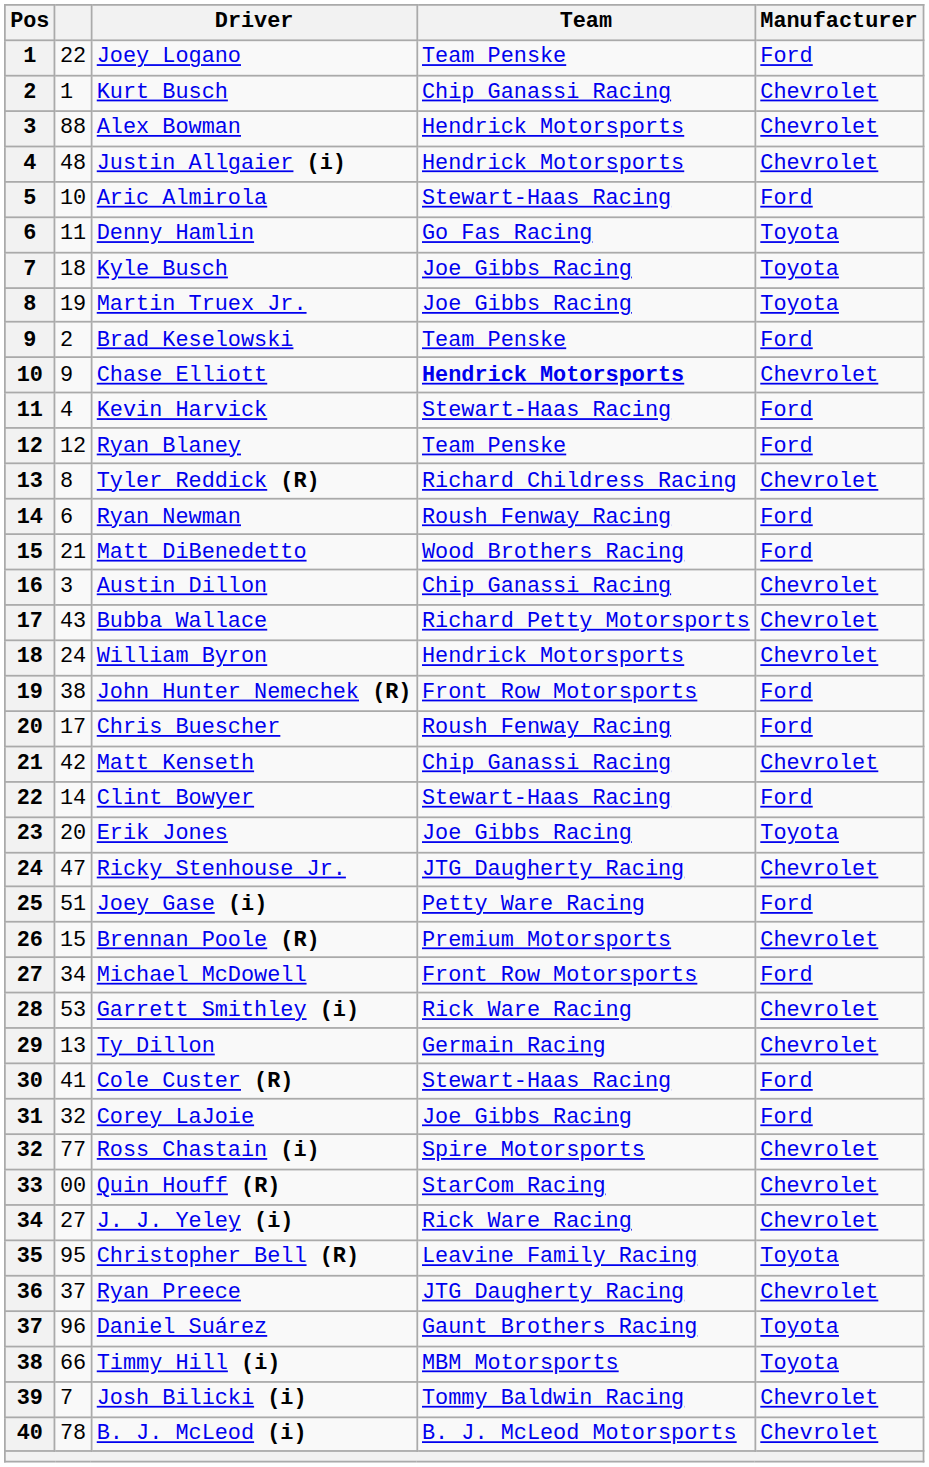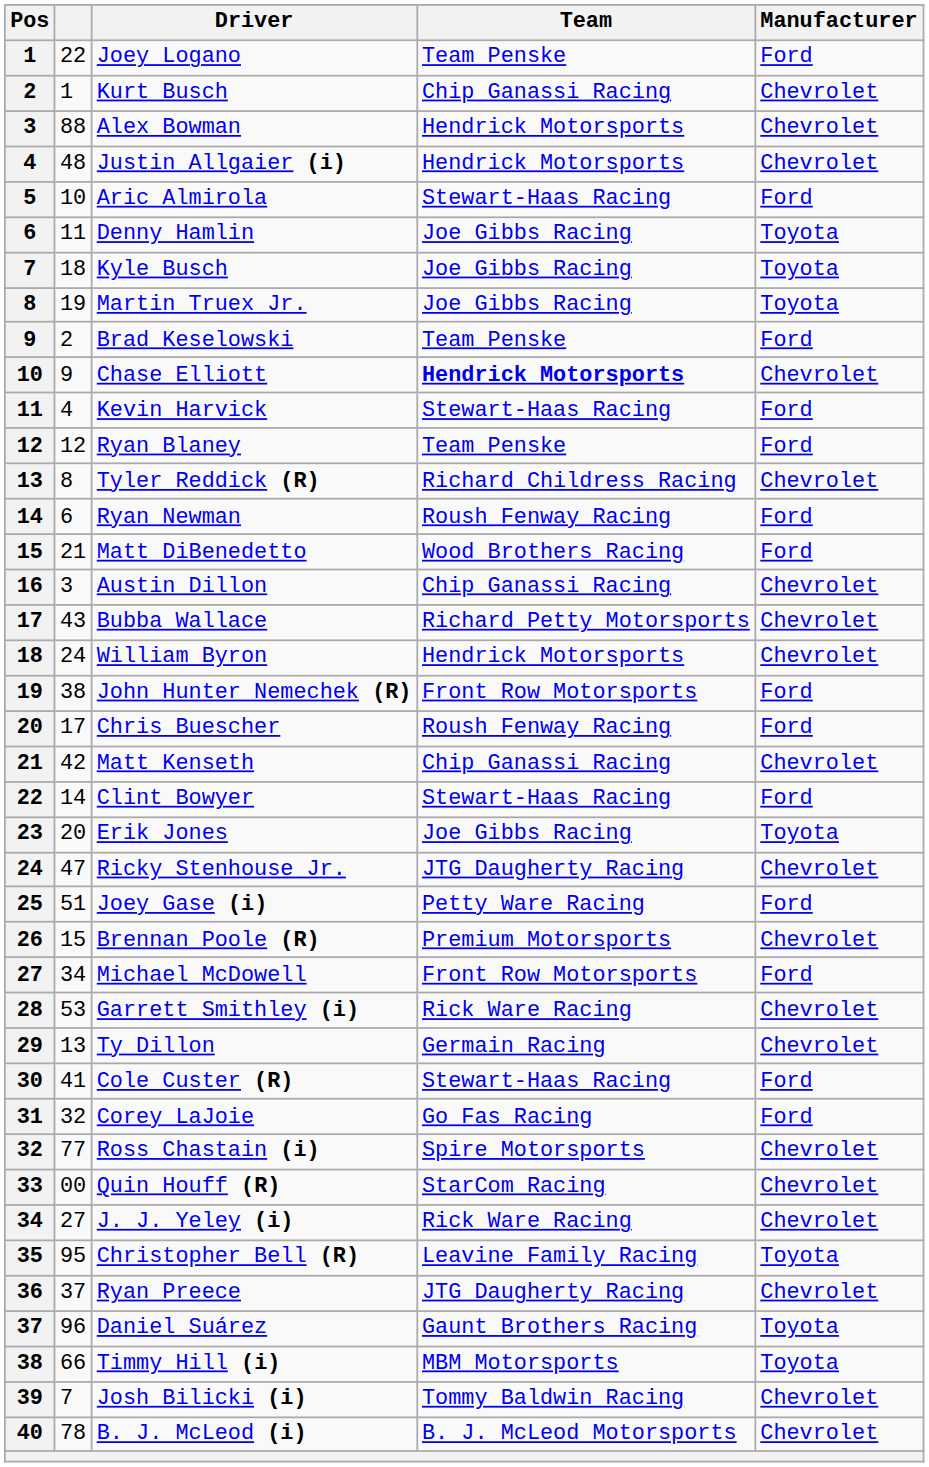 <table class="wikitable" style="font-size:95%">
 <tr>
 <th>Pos</th>
 <th></th>
 <th>Driver</th>
 <th>Team</th>
 <th>Manufacturer</th>
 </tr>
 <tr>
 <th>1</th>
 <td>22</td>
 <td><a href='#'>Joey Logano</a></td>
 <td><a href='#'>Team Penske</a></td>
 <td><a href='#'>Ford</a></td>
 </tr>
 <tr>
 <th>2</th>
 <td>1</td>
 <td><a href='#'>Kurt Busch</a></td>
 <td><a href='#'>Chip Ganassi Racing</a></td>
 <td><a href='#'>Chevrolet</a></td>
 </tr>
 <tr>
 <th>3</th>
 <td>88</td>
 <td><a href='#'>Alex Bowman</a></td>
 <td><a href='#'>Hendrick Motorsports</a></td>
 <td><a href='#'>Chevrolet</a></td>
 </tr>
 <tr>
 <th>4</th>
 <td>48</td>
 <td><a href='#'>Justin Allgaier</a> <strong>(i)</strong></td>
 <td><a href='#'>Hendrick Motorsports</a></td>
 <td><a href='#'>Chevrolet</a></td>
 </tr>
 <tr>
 <th>5</th>
 <td>10</td>
 <td><a href='#'>Aric Almirola</a></td>
 <td><a href='#'>Stewart-Haas Racing</a></td>
 <td><a href='#'>Ford</a></td>
 </tr>
 <tr>
 <th>6</th>
 <td>11</td>
 <td><a href='#'>Denny Hamlin</a></td>
-<td><a href='#'>Go Fas Racing</a></td>
+<td><a href='#'>Joe Gibbs Racing</a></td>
 <td><a href='#'>Toyota</a></td>
 </tr>
 <tr>
 <th>7</th>
 <td>18</td>
 <td><a href='#'>Kyle Busch</a></td>
 <td><a href='#'>Joe Gibbs Racing</a></td>
 <td><a href='#'>Toyota</a></td>
 </tr>
 <tr>
 <th>8</th>
 <td>19</td>
 <td><a href='#'>Martin Truex Jr.</a></td>
 <td><a href='#'>Joe Gibbs Racing</a></td>
 <td><a href='#'>Toyota</a></td>
 </tr>
 <tr>
 <th>9</th>
 <td>2</td>
 <td><a href='#'>Brad Keselowski</a></td>
 <td><a href='#'>Team Penske</a></td>
 <td><a href='#'>Ford</a></td>
 </tr>
 <tr>
 <th>10</th>
 <td>9</td>
 <td><a href='#'>Chase Elliott</a></td>
 <td><strong><a href='#'>Hendrick Motorsports</a></strong></td>
 <td><a href='#'>Chevrolet</a></td>
 </tr>
 <tr>
 <th>11</th>
 <td>4</td>
 <td><a href='#'>Kevin Harvick</a></td>
 <td><a href='#'>Stewart-Haas Racing</a></td>
 <td><a href='#'>Ford</a></td>
 </tr>
 <tr>
 <th>12</th>
 <td>12</td>
 <td><a href='#'>Ryan Blaney</a></td>
 <td><a href='#'>Team Penske</a></td>
 <td><a href='#'>Ford</a></td>
 </tr>
 <tr>
 <th>13</th>
 <td>8</td>
 <td><a href='#'>Tyler Reddick</a> <strong>(R)</strong></td>
 <td><a href='#'>Richard Childress Racing</a></td>
 <td><a href='#'>Chevrolet</a></td>
 </tr>
 <tr>
 <th>14</th>
 <td>6</td>
 <td><a href='#'>Ryan Newman</a></td>
 <td><a href='#'>Roush Fenway Racing</a></td>
 <td><a href='#'>Ford</a></td>
 </tr>
 <tr>
 <th>15</th>
 <td>21</td>
 <td><a href='#'>Matt DiBenedetto</a></td>
 <td><a href='#'>Wood Brothers Racing</a></td>
 <td><a href='#'>Ford</a></td>
 </tr>
 <tr>
 <th>16</th>
 <td>3</td>
 <td><a href='#'>Austin Dillon</a></td>
 <td><a href='#'>Chip Ganassi Racing</a></td>
 <td><a href='#'>Chevrolet</a></td>
 </tr>
 <tr>
 <th>17</th>
 <td>43</td>
 <td><a href='#'>Bubba Wallace</a></td>
 <td><a href='#'>Richard Petty Motorsports</a></td>
 <td><a href='#'>Chevrolet</a></td>
 </tr>
 <tr>
 <th>18</th>
 <td>24</td>
 <td><a href='#'>William Byron</a></td>
 <td><a href='#'>Hendrick Motorsports</a></td>
 <td><a href='#'>Chevrolet</a></td>
 </tr>
 <tr>
 <th>19</th>
 <td>38</td>
 <td><a href='#'>John Hunter Nemechek</a> <strong>(R)</strong></td>
 <td><a href='#'>Front Row Motorsports</a></td>
 <td><a href='#'>Ford</a></td>
 </tr>
 <tr>
 <th>20</th>
 <td>17</td>
 <td><a href='#'>Chris Buescher</a></td>
 <td><a href='#'>Roush Fenway Racing</a></td>
 <td><a href='#'>Ford</a></td>
 </tr>
 <tr>
 <th>21</th>
 <td>42</td>
 <td><a href='#'>Matt Kenseth</a></td>
 <td><a href='#'>Chip Ganassi Racing</a></td>
 <td><a href='#'>Chevrolet</a></td>
 </tr>
 <tr>
 <th>22</th>
 <td>14</td>
 <td><a href='#'>Clint Bowyer</a></td>
 <td><a href='#'>Stewart-Haas Racing</a></td>
 <td><a href='#'>Ford</a></td>
 </tr>
 <tr>
 <th>23</th>
 <td>20</td>
 <td><a href='#'>Erik Jones</a></td>
 <td><a href='#'>Joe Gibbs Racing</a></td>
 <td><a href='#'>Toyota</a></td>
 </tr>
 <tr>
 <th>24</th>
 <td>47</td>
 <td><a href='#'>Ricky Stenhouse Jr.</a></td>
 <td><a href='#'>JTG Daugherty Racing</a></td>
 <td><a href='#'>Chevrolet</a></td>
 </tr>
 <tr>
 <th>25</th>
 <td>51</td>
 <td><a href='#'>Joey Gase</a> <strong>(i)</strong></td>
 <td><a href='#'>Petty Ware Racing</a></td>
 <td><a href='#'>Ford</a></td>
 </tr>
 <tr>
 <th>26</th>
 <td>15</td>
 <td><a href='#'>Brennan Poole</a> <strong>(R)</strong></td>
 <td><a href='#'>Premium Motorsports</a></td>
 <td><a href='#'>Chevrolet</a></td>
 </tr>
 <tr>
 <th>27</th>
 <td>34</td>
 <td><a href='#'>Michael McDowell</a></td>
 <td><a href='#'>Front Row Motorsports</a></td>
 <td><a href='#'>Ford</a></td>
 </tr>
 <tr>
 <th>28</th>
 <td>53</td>
 <td><a href='#'>Garrett Smithley</a> <strong>(i)</strong></td>
 <td><a href='#'>Rick Ware Racing</a></td>
 <td><a href='#'>Chevrolet</a></td>
 </tr>
 <tr>
 <th>29</th>
 <td>13</td>
 <td><a href='#'>Ty Dillon</a></td>
 <td><a href='#'>Germain Racing</a></td>
 <td><a href='#'>Chevrolet</a></td>
 </tr>
 <tr>
 <th>30</th>
 <td>41</td>
 <td><a href='#'>Cole Custer</a> <strong>(R)</strong></td>
 <td><a href='#'>Stewart-Haas Racing</a></td>
 <td><a href='#'>Ford</a></td>
 </tr>
 <tr>
 <th>31</th>
 <td>32</td>
 <td><a href='#'>Corey LaJoie</a></td>
-<td><a href='#'>Joe Gibbs Racing</a></td>
+<td><a href='#'>Go Fas Racing</a></td>
 <td><a href='#'>Ford</a></td>
 </tr>
 <tr>
 <th>32</th>
 <td>77</td>
 <td><a href='#'>Ross Chastain</a> <strong>(i)</strong></td>
 <td><a href='#'>Spire Motorsports</a></td>
 <td><a href='#'>Chevrolet</a></td>
 </tr>
 <tr>
 <th>33</th>
 <td>00</td>
 <td><a href='#'>Quin Houff</a> <strong>(R)</strong></td>
 <td><a href='#'>StarCom Racing</a></td>
 <td><a href='#'>Chevrolet</a></td>
 </tr>
 <tr>
 <th>34</th>
 <td>27</td>
 <td><a href='#'>J. J. Yeley</a> <strong>(i)</strong></td>
 <td><a href='#'>Rick Ware Racing</a></td>
 <td><a href='#'>Chevrolet</a></td>
 </tr>
 <tr>
 <th>35</th>
 <td>95</td>
 <td><a href='#'>Christopher Bell</a> <strong>(R)</strong></td>
 <td><a href='#'>Leavine Family Racing</a></td>
 <td><a href='#'>Toyota</a></td>
 </tr>
 <tr>
 <th>36</th>
 <td>37</td>
 <td><a href='#'>Ryan Preece</a></td>
 <td><a href='#'>JTG Daugherty Racing</a></td>
 <td><a href='#'>Chevrolet</a></td>
 </tr>
 <tr>
 <th>37</th>
 <td>96</td>
 <td><a href='#'>Daniel Suárez</a></td>
 <td><a href='#'>Gaunt Brothers Racing</a></td>
 <td><a href='#'>Toyota</a></td>
 </tr>
 <tr>
 <th>38</th>
 <td>66</td>
 <td><a href='#'>Timmy Hill</a> <strong>(i)</strong></td>
 <td><a href='#'>MBM Motorsports</a></td>
 <td><a href='#'>Toyota</a></td>
 </tr>
 <tr>
 <th>39</th>
 <td>7</td>
 <td><a href='#'>Josh Bilicki</a> <strong>(i)</strong></td>
 <td><a href='#'>Tommy Baldwin Racing</a></td>
 <td><a href='#'>Chevrolet</a></td>
 </tr>
 <tr>
 <th>40</th>
 <td>78</td>
 <td><a href='#'>B. J. McLeod</a> <strong>(i)</strong></td>
 <td><a href='#'>B. J. McLeod Motorsports</a></td>
 <td><a href='#'>Chevrolet</a></td>
 </tr>
 <tr>
 <th colspan="7"></th>
 </tr>
 </table>
